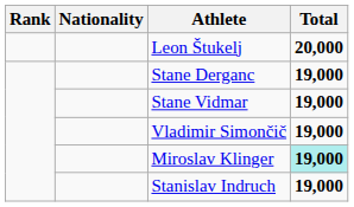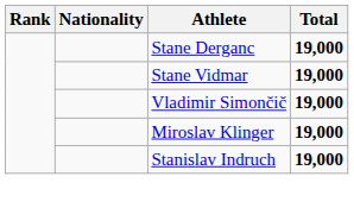 <table class="wikitable">
 <tr>
 <th>Rank</th>
 <th>Nationality</th>
 <th>Athlete</th>
 <th>Total</th>
-</tr>
-<tr>
-<td></td>
-<td></td>
-<td><a href='#'>Leon Štukelj</a></td>
-<td><strong>20,000</strong></td>
 </tr>
 <tr>
 <td rowspan="5"></td>
 <td></td>
 <td><a href='#'>Stane Derganc</a></td>
 <td><strong>19,000</strong></td>
 </tr>
 <tr>
 <td></td>
 <td><a href='#'>Stane Vidmar</a></td>
 <td><strong>19,000</strong></td>
 </tr>
 <tr>
 <td></td>
 <td><a href='#'>Vladimir Simončič</a></td>
 <td><strong>19,000</strong></td>
 </tr>
 <tr>
 <td></td>
 <td><a href='#'>Miroslav Klinger</a></td>
-<td style="background: paleturquoise;"><strong>19,000</strong></td>
+<td><strong>19,000</strong></td>
 </tr>
 <tr>
 <td></td>
 <td><a href='#'>Stanislav Indruch</a></td>
 <td><strong>19,000</strong></td>
 </tr>
 </table>
